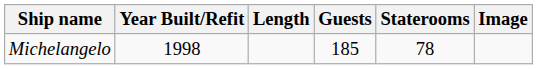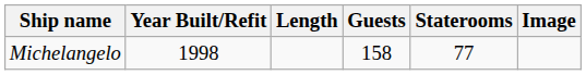 <table class="wikitable">
 <tr>
 <th>Ship name</th>
 <th>Year Built/Refit</th>
 <th>Length</th>
 <th>Guests</th>
 <th>Staterooms</th>
 <th>Image</th>
 </tr>
 <tr>
 <td><em>Michelangelo</em></td>
 <td style="text-align:Center;">1998</td>
 <td style="text-align:Center;"></td>
-<td style="text-align:Center;">185</td>
-<td style="text-align:Center;">78</td>
+<td style="text-align:Center;">158</td>
+<td style="text-align:Center;">77</td>
 <td style="text-align:Center;"></td>
 </tr>
 </table>
